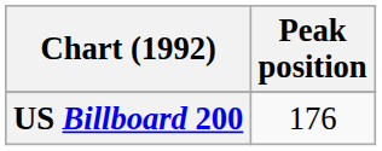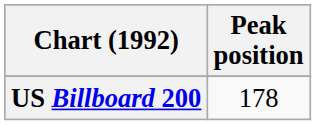 <table class="wikitable sortable plainrowheaders" style="text-align:center">
 <tr>
 <th scope="col">Chart (1992)</th>
 <th scope="col">Peak<br>position</th>
 </tr>
 <tr>
 </tr>
 <tr>
 <th scope="row">US <a href='#'><em>Billboard</em> 200</a></th>
-<td>176</td>
+<td>178</td>
 </tr>
 </table>
